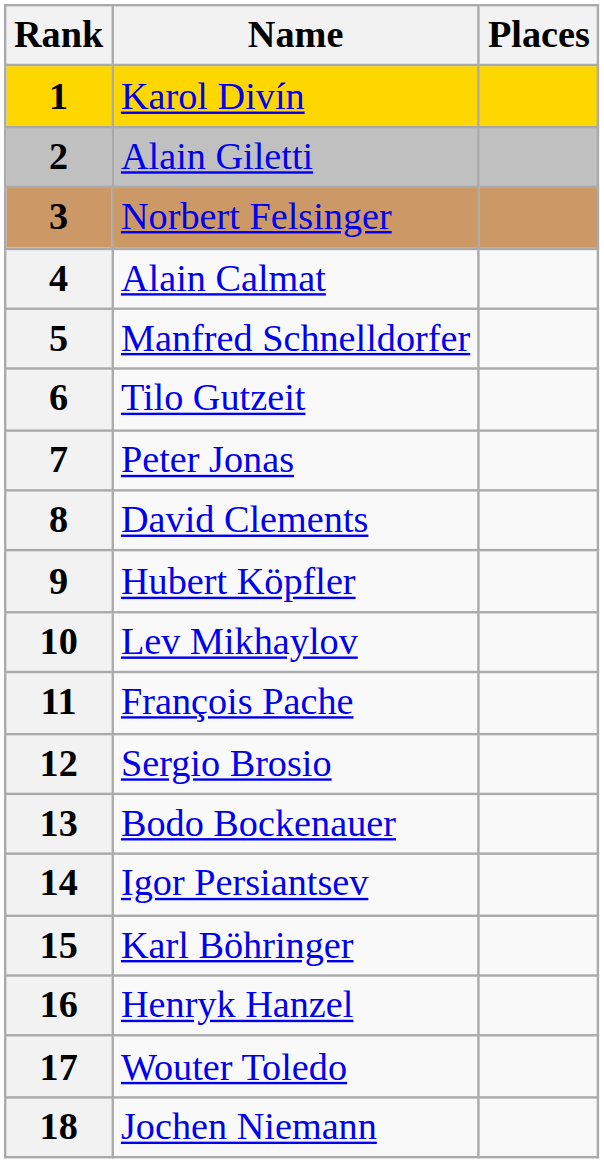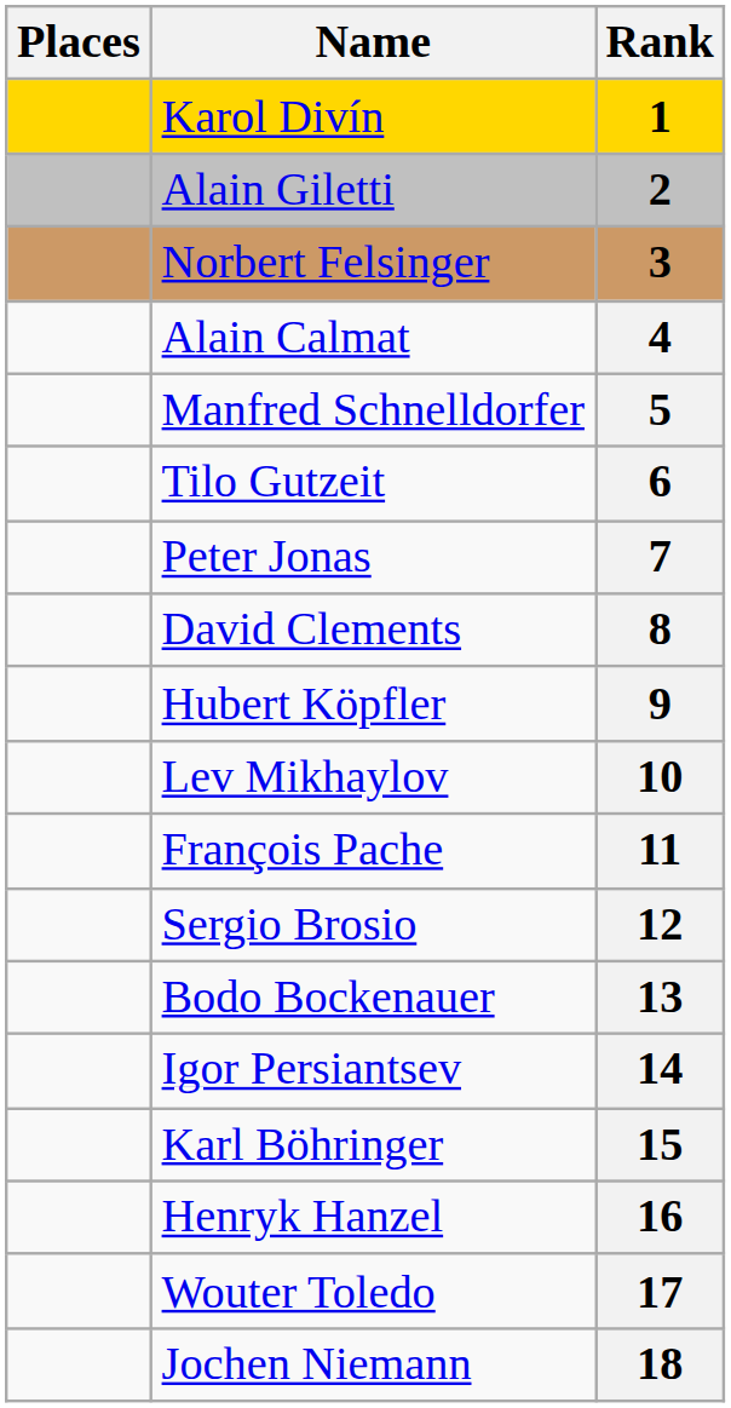 <table class="wikitable">
 <tr>
+<th>Places</th>
+<th>Name</th>
 <th>Rank</th>
-<th>Name</th>
-<th>Places</th>
 </tr>
 <tr bgcolor="gold">
+<td></td>
+<td> <a href='#'>Karol Divín</a></td>
 <td align="center"><strong>1</strong></td>
-<td> <a href='#'>Karol Divín</a></td>
-<td></td>
 </tr>
 <tr bgcolor="silver">
+<td></td>
+<td> <a href='#'>Alain Giletti</a></td>
 <td align="center"><strong>2</strong></td>
-<td> <a href='#'>Alain Giletti</a></td>
-<td></td>
 </tr>
 <tr bgcolor="cc9966">
+<td></td>
+<td> <a href='#'>Norbert Felsinger</a></td>
 <td align="center"><strong>3</strong></td>
-<td> <a href='#'>Norbert Felsinger</a></td>
-<td></td>
 </tr>
 <tr>
+<td></td>
+<td> <a href='#'>Alain Calmat</a></td>
 <th>4</th>
-<td> <a href='#'>Alain Calmat</a></td>
-<td></td>
 </tr>
 <tr>
+<td></td>
+<td> <a href='#'>Manfred Schnelldorfer</a></td>
 <th>5</th>
-<td> <a href='#'>Manfred Schnelldorfer</a></td>
-<td></td>
 </tr>
 <tr>
+<td></td>
+<td> <a href='#'>Tilo Gutzeit</a></td>
 <th>6</th>
-<td> <a href='#'>Tilo Gutzeit</a></td>
-<td></td>
 </tr>
 <tr>
+<td></td>
+<td> <a href='#'>Peter Jonas</a></td>
 <th>7</th>
-<td> <a href='#'>Peter Jonas</a></td>
-<td></td>
 </tr>
 <tr>
+<td></td>
+<td> <a href='#'>David Clements</a></td>
 <th>8</th>
-<td> <a href='#'>David Clements</a></td>
-<td></td>
 </tr>
 <tr>
+<td></td>
+<td> <a href='#'>Hubert Köpfler</a></td>
 <th>9</th>
-<td> <a href='#'>Hubert Köpfler</a></td>
-<td></td>
 </tr>
 <tr>
+<td></td>
+<td> <a href='#'>Lev Mikhaylov</a></td>
 <th>10</th>
-<td> <a href='#'>Lev Mikhaylov</a></td>
-<td></td>
 </tr>
 <tr>
+<td></td>
+<td> <a href='#'>François Pache</a></td>
 <th>11</th>
-<td> <a href='#'>François Pache</a></td>
-<td></td>
 </tr>
 <tr>
+<td></td>
+<td> <a href='#'>Sergio Brosio</a></td>
 <th>12</th>
-<td> <a href='#'>Sergio Brosio</a></td>
-<td></td>
 </tr>
 <tr>
+<td></td>
+<td> <a href='#'>Bodo Bockenauer</a></td>
 <th>13</th>
-<td> <a href='#'>Bodo Bockenauer</a></td>
-<td></td>
 </tr>
 <tr>
+<td></td>
+<td> <a href='#'>Igor Persiantsev</a></td>
 <th>14</th>
-<td> <a href='#'>Igor Persiantsev</a></td>
-<td></td>
 </tr>
 <tr>
+<td></td>
+<td> <a href='#'>Karl Böhringer</a></td>
 <th>15</th>
-<td> <a href='#'>Karl Böhringer</a></td>
-<td></td>
 </tr>
 <tr>
+<td></td>
+<td> <a href='#'>Henryk Hanzel</a></td>
 <th>16</th>
-<td> <a href='#'>Henryk Hanzel</a></td>
-<td></td>
 </tr>
 <tr>
+<td></td>
+<td> <a href='#'>Wouter Toledo</a></td>
 <th>17</th>
-<td> <a href='#'>Wouter Toledo</a></td>
-<td></td>
 </tr>
 <tr>
+<td></td>
+<td> <a href='#'>Jochen Niemann</a></td>
 <th>18</th>
-<td> <a href='#'>Jochen Niemann</a></td>
-<td></td>
 </tr>
 </table>
